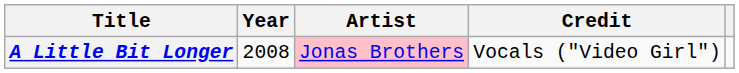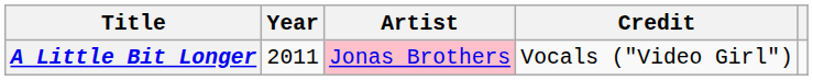 <table class="wikitable plainrowheaders unsortable" style="text-align: margin;">
 <tr>
 <th scope="col">Title</th>
 <th scope="col">Year</th>
 <th scope="col">Artist</th>
 <th scope="col">Credit</th>
 <th scope="col"></th>
 </tr>
 <tr>
 <th scope="row"><em><a href='#'>A Little Bit Longer</a></em></th>
-<td>2008</td>
+<td>2011</td>
 <td style="background: pink;"><a href='#'>Jonas Brothers</a></td>
 <td>Vocals ("Video Girl")</td>
 <td></td>
 </tr>
 </table>
